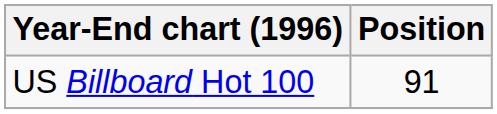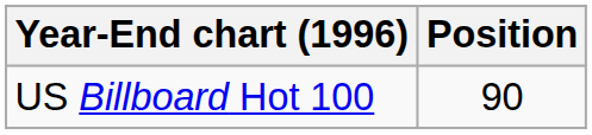 <table class="wikitable sortable">
 <tr>
 <th align="left">Year-End chart (1996)</th>
 <th align="center">Position</th>
 </tr>
 <tr>
 <td>US <a href='#'><em>Billboard</em> Hot 100</a></td>
-<td align="center">91</td>
+<td align="center">90</td>
 </tr>
 <tr>
 </tr>
 </table>
